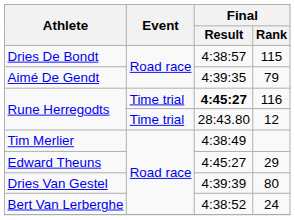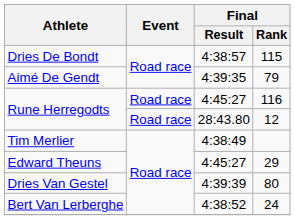 <table class="wikitable" style="font-size:90%">
 <tr>
 <th rowspan=2>Athlete</th>
 <th rowspan=2>Event</th>
 <th colspan=2>Final</th>
 </tr>
 <tr style="font-size:95%">
 <th>Result</th>
 <th>Rank</th>
 </tr>
 <tr align="center">
 <td align=left><a href='#'>Dries De Bondt</a></td>
 <td align=left rowspan=2><a href='#'>Road race</a></td>
 <td>4:38:57</td>
 <td>115</td>
 </tr>
 <tr align="center">
 <td align=left><a href='#'>Aimé De Gendt</a></td>
 <td>4:39:35</td>
 <td>79</td>
 </tr>
 <tr align="center">
 <td align=left rowspan=2><a href='#'>Rune Herregodts</a></td>
-<td align=left><a href='#'>Time trial</a></td>
-<td><strong>4:45:27</strong></td>
+<td align=left><a href='#'>Road race</a></td>
+<td>4:45:27</td>
 <td>116</td>
 </tr>
 <tr align="center">
-<td align=left><a href='#'>Time trial</a></td>
+<td align=left><a href='#'>Road race</a></td>
 <td>28:43.80</td>
 <td>12</td>
 </tr>
 <tr align="center">
 <td align=left><a href='#'>Tim Merlier</a></td>
 <td align=left rowspan=4><a href='#'>Road race</a></td>
 <td>4:38:49</td>
 <td></td>
 </tr>
 <tr align="center">
 <td align=left><a href='#'>Edward Theuns</a></td>
 <td>4:45:27</td>
 <td>29</td>
 </tr>
 <tr align="center">
 <td align=left><a href='#'>Dries Van Gestel</a></td>
 <td>4:39:39</td>
 <td>80</td>
 </tr>
 <tr align="center">
 <td align=left><a href='#'>Bert Van Lerberghe</a></td>
 <td>4:38:52</td>
 <td>24</td>
 </tr>
 <tr align="center">
 </tr>
 </table>
